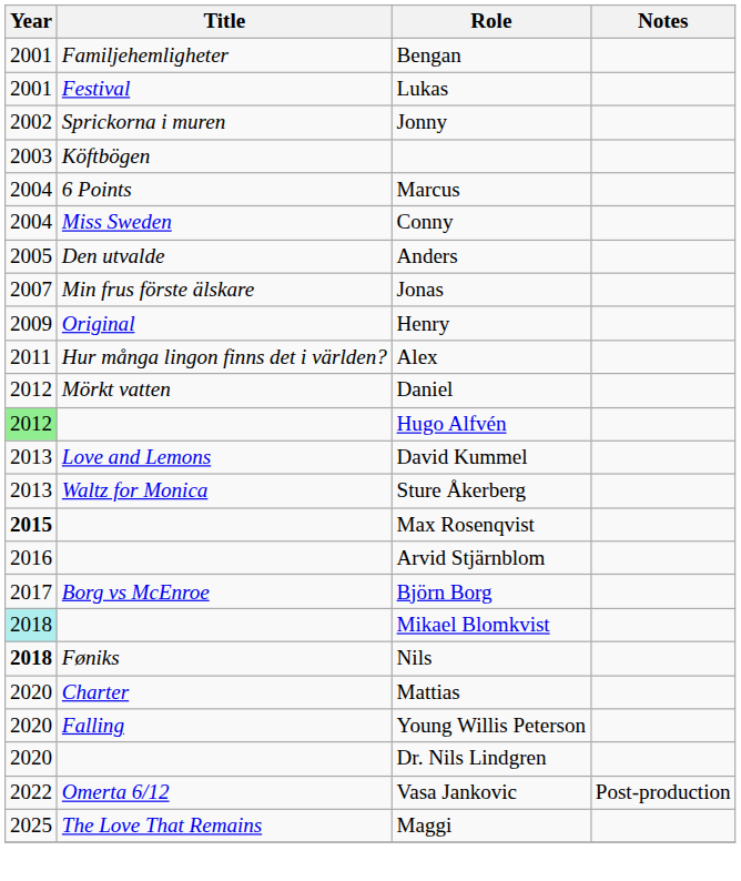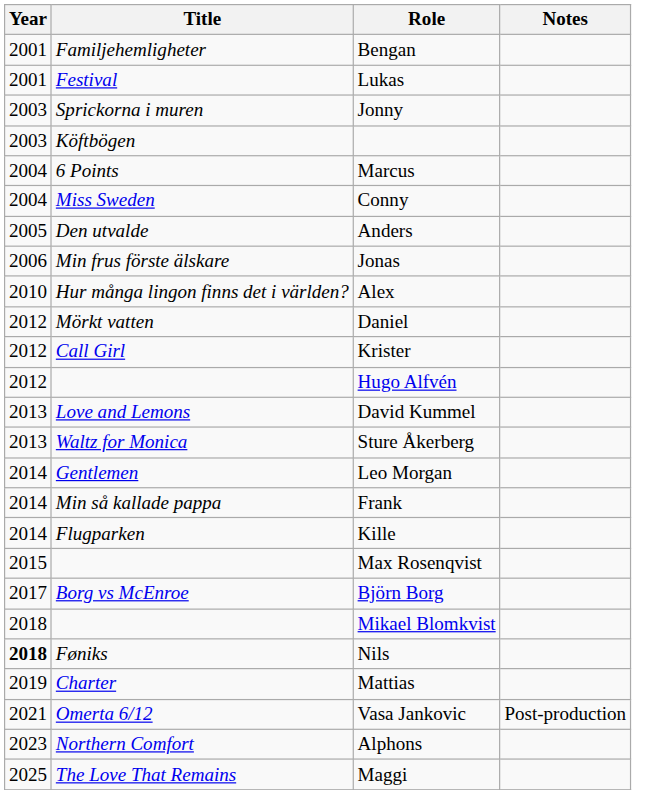 <table class="wikitable sortable">
 <tr>
 <th>Year</th>
 <th>Title</th>
 <th>Role</th>
 <th class="unsortable">Notes</th>
 </tr>
 <tr>
 <td>2001</td>
 <td><em>Familjehemligheter</em></td>
 <td>Bengan</td>
 <td></td>
 </tr>
 <tr>
 <td>2001</td>
 <td><em><a href='#'>Festival</a></em></td>
 <td>Lukas</td>
 <td></td>
 </tr>
 <tr>
-<td>2002</td>
+<td>2003</td>
 <td><em>Sprickorna i muren</em></td>
 <td>Jonny</td>
 <td></td>
 </tr>
 <tr>
 <td>2003</td>
 <td><em>Köftbögen</em></td>
 <td></td>
 <td></td>
 </tr>
 <tr>
 <td>2004</td>
 <td><em>6 Points</em></td>
 <td>Marcus</td>
 <td></td>
 </tr>
 <tr>
 <td>2004</td>
 <td><em><a href='#'>Miss Sweden</a></em></td>
 <td>Conny</td>
 <td></td>
 </tr>
 <tr>
 <td>2005</td>
 <td><em>Den utvalde</em></td>
 <td>Anders</td>
 <td></td>
 </tr>
 <tr>
-<td>2007</td>
+<td>2006</td>
 <td><em>Min frus förste älskare</em></td>
 <td>Jonas</td>
 <td></td>
 </tr>
 <tr>
-<td>2009</td>
-<td><em><a href='#'>Original</a></em></td>
-<td>Henry</td>
-<td></td>
-</tr>
-<tr>
-<td>2011</td>
+<td>2010</td>
 <td><em>Hur många lingon finns det i världen?</em></td>
 <td>Alex</td>
 <td></td>
 </tr>
 <tr>
 <td>2012</td>
 <td><em>Mörkt vatten</em></td>
 <td>Daniel</td>
 <td></td>
 </tr>
 <tr>
-<td style="background: lightgreen;">2012</td>
+<td>2012</td>
+<td><em><a href='#'>Call Girl</a></em></td>
+<td>Krister</td>
+<td></td>
+</tr>
+<tr>
+<td>2012</td>
 <td><em></em></td>
 <td><a href='#'>Hugo Alfvén</a></td>
 <td></td>
 </tr>
 <tr>
 <td>2013</td>
 <td><em><a href='#'>Love and Lemons</a></em></td>
 <td>David Kummel</td>
 <td></td>
 </tr>
 <tr>
 <td>2013</td>
 <td><em><a href='#'>Waltz for Monica</a></em></td>
 <td>Sture Åkerberg</td>
 <td></td>
 </tr>
 <tr>
-<td><strong>2015</strong></td>
-<td><em></em></td>
-<td>Max Rosenqvist</td>
+<td>2014</td>
+<td><em><a href='#'>Gentlemen</a></em></td>
+<td>Leo Morgan</td>
 <td></td>
 </tr>
 <tr>
-<td>2016</td>
+<td>2014</td>
+<td><em>Min så kallade pappa</em></td>
+<td>Frank</td>
+<td></td>
+</tr>
+<tr>
+<td>2014</td>
+<td><em>Flugparken</em></td>
+<td>Kille</td>
+<td></td>
+</tr>
+<tr>
+<td>2015</td>
 <td><em></em></td>
-<td>Arvid Stjärnblom</td>
+<td>Max Rosenqvist</td>
 <td></td>
 </tr>
 <tr>
 <td>2017</td>
 <td><em><a href='#'>Borg vs McEnroe</a></em></td>
 <td><a href='#'>Björn Borg</a></td>
 <td></td>
 </tr>
 <tr>
-<td style="background: paleturquoise;">2018</td>
+<td>2018</td>
 <td><em></em></td>
 <td><a href='#'>Mikael Blomkvist</a></td>
 <td></td>
 </tr>
 <tr>
 <td><strong>2018</strong></td>
 <td><em>Føniks</em></td>
 <td>Nils</td>
 <td></td>
 </tr>
 <tr>
-<td>2020</td>
+<td>2019</td>
 <td><em><a href='#'>Charter</a></em></td>
 <td>Mattias</td>
 <td></td>
 </tr>
 <tr>
-<td>2020</td>
-<td><em><a href='#'>Falling</a></em></td>
-<td>Young Willis Peterson</td>
-<td></td>
-</tr>
-<tr>
-<td>2020</td>
-<td><em></em></td>
-<td>Dr. Nils Lindgren</td>
-<td></td>
-</tr>
-<tr>
-<td>2022</td>
+<td>2021</td>
 <td><em><a href='#'>Omerta 6/12</a></em></td>
 <td>Vasa Jankovic</td>
 <td>Post-production</td>
+</tr>
+<tr>
+<td>2023</td>
+<td><em><a href='#'>Northern Comfort</a></em></td>
+<td>Alphons</td>
+<td></td>
 </tr>
 <tr>
 <td>2025</td>
 <td><em><a href='#'>The Love That Remains</a></em></td>
 <td>Maggi</td>
 <td></td>
 </tr>
 <tr>
 </tr>
 </table>
